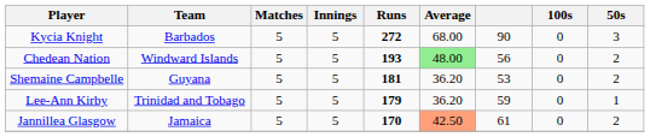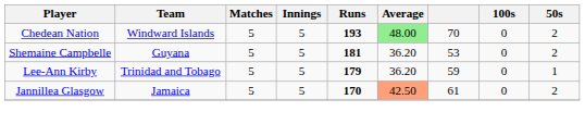 <table class="wikitable" style="text-align:center;">
 <tr>
 <th width=140>Player</th>
 <th width=140>Team</th>
 <th width=60>Matches</th>
 <th width=60>Innings</th>
 <th width=60>Runs</th>
 <th width=60>Average</th>
 <th width=60></th>
 <th width=60>100s</th>
 <th width=60>50s</th>
 </tr>
 <tr>
-<td><a href='#'>Kycia Knight</a></td>
-<td><a href='#'>Barbados</a></td>
-<td>5</td>
-<td>5</td>
-<td><strong>272</strong></td>
-<td>68.00</td>
-<td>90</td>
-<td>0</td>
-<td>3</td>
-</tr>
-<tr>
 <td><a href='#'>Chedean Nation</a></td>
 <td><a href='#'>Windward Islands</a></td>
 <td>5</td>
 <td>5</td>
 <td><strong>193</strong></td>
 <td style="background: lightgreen;">48.00</td>
-<td>56</td>
+<td>70</td>
 <td>0</td>
 <td>2</td>
 </tr>
 <tr>
 <td><a href='#'>Shemaine Campbelle</a></td>
 <td><a href='#'>Guyana</a></td>
 <td>5</td>
 <td>5</td>
 <td><strong>181</strong></td>
 <td>36.20</td>
 <td>53</td>
 <td>0</td>
 <td>2</td>
 </tr>
 <tr>
 <td><a href='#'>Lee-Ann Kirby</a></td>
 <td><a href='#'>Trinidad and Tobago</a></td>
 <td>5</td>
 <td>5</td>
 <td><strong>179</strong></td>
 <td>36.20</td>
 <td>59</td>
 <td>0</td>
 <td>1</td>
 </tr>
 <tr>
 <td><a href='#'>Jannillea Glasgow</a></td>
 <td><a href='#'>Jamaica</a></td>
 <td>5</td>
 <td>5</td>
 <td><strong>170</strong></td>
 <td style="background: lightsalmon;">42.50</td>
 <td>61</td>
 <td>0</td>
 <td>2</td>
 </tr>
 <tr>
 </tr>
 </table>
